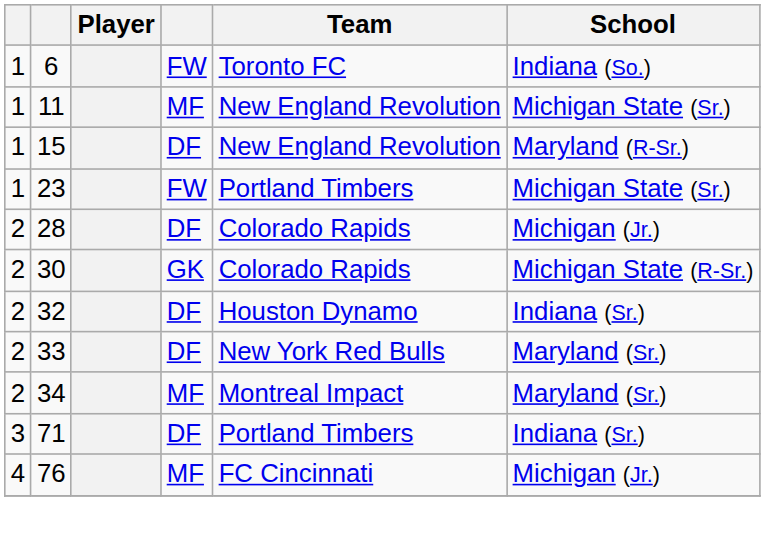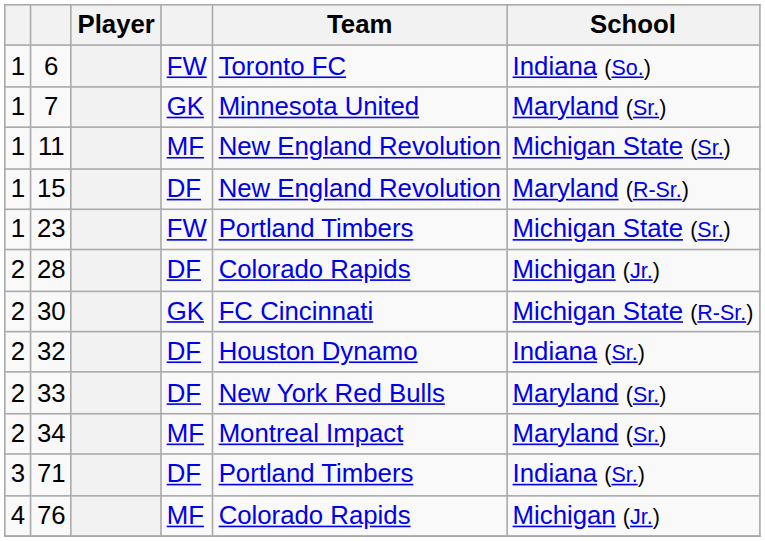 <table class="wikitable sortable plainrowheaders" style="text-align:left">
 <tr>
 <th scope="col"></th>
 <th scope="col"></th>
 <th scope="col">Player</th>
 <th scope="col"></th>
 <th scope="col">Team</th>
 <th scope="col">School</th>
 </tr>
 <tr>
 <td style="text-align:center;">1</td>
 <td style="text-align:center;">6</td>
 <th scope="row"></th>
 <td><a href='#'>FW</a></td>
 <td><a href='#'>Toronto FC</a></td>
 <td><a href='#'>Indiana</a> <small>(<a href='#'>So.</a>)</small></td>
+</tr>
+<tr>
+<td style="text-align:center;">1</td>
+<td style="text-align:center;">7</td>
+<th scope="row"></th>
+<td><a href='#'>GK</a></td>
+<td><a href='#'>Minnesota United</a></td>
+<td><a href='#'>Maryland</a> <small>(<a href='#'>Sr.</a>)</small></td>
 </tr>
 <tr>
 <td style="text-align:center;">1</td>
 <td style="text-align:center;">11</td>
 <th scope="row"></th>
 <td><a href='#'>MF</a></td>
 <td><a href='#'>New England Revolution</a></td>
 <td><a href='#'>Michigan State</a> <small>(<a href='#'>Sr.</a>)</small></td>
 </tr>
 <tr>
 <td style="text-align:center;">1</td>
 <td style="text-align:center;">15</td>
 <th scope="row"></th>
 <td><a href='#'>DF</a></td>
 <td><a href='#'>New England Revolution</a></td>
 <td><a href='#'>Maryland</a> <small>(<a href='#'>R-Sr.</a>)</small></td>
 </tr>
 <tr>
 <td style="text-align:center;">1</td>
 <td style="text-align:center;">23</td>
 <th scope="row"></th>
 <td><a href='#'>FW</a></td>
 <td><a href='#'>Portland Timbers</a></td>
 <td><a href='#'>Michigan State</a> <small>(<a href='#'>Sr.</a>)</small></td>
 </tr>
 <tr>
 <td style="text-align:center;">2</td>
 <td style="text-align:center;">28</td>
 <th scope="row"></th>
 <td><a href='#'>DF</a></td>
 <td><a href='#'>Colorado Rapids</a></td>
 <td><a href='#'>Michigan</a> <small>(<a href='#'>Jr.</a>)</small></td>
 </tr>
 <tr>
 <td style="text-align:center;">2</td>
 <td style="text-align:center;">30</td>
 <th scope="row"></th>
 <td><a href='#'>GK</a></td>
-<td><a href='#'>Colorado Rapids</a></td>
+<td><a href='#'>FC Cincinnati</a></td>
 <td><a href='#'>Michigan State</a> <small>(<a href='#'>R-Sr.</a>)</small></td>
 </tr>
 <tr>
 <td style="text-align:center;">2</td>
 <td style="text-align:center;">32</td>
 <th scope="row"></th>
 <td><a href='#'>DF</a></td>
 <td><a href='#'>Houston Dynamo</a></td>
 <td><a href='#'>Indiana</a> <small>(<a href='#'>Sr.</a>)</small></td>
 </tr>
 <tr>
 <td style="text-align:center;">2</td>
 <td style="text-align:center;">33</td>
 <th scope="row"></th>
 <td><a href='#'>DF</a></td>
 <td><a href='#'>New York Red Bulls</a></td>
 <td><a href='#'>Maryland</a> <small>(<a href='#'>Sr.</a>)</small></td>
 </tr>
 <tr>
 <td style="text-align:center;">2</td>
 <td style="text-align:center;">34</td>
 <th scope="row"></th>
 <td><a href='#'>MF</a></td>
 <td><a href='#'>Montreal Impact</a></td>
 <td><a href='#'>Maryland</a> <small>(<a href='#'>Sr.</a>)</small></td>
 </tr>
 <tr>
 <td style="text-align:center;">3</td>
 <td style="text-align:center;">71</td>
 <th scope="row"></th>
 <td><a href='#'>DF</a></td>
 <td><a href='#'>Portland Timbers</a></td>
 <td><a href='#'>Indiana</a> <small>(<a href='#'>Sr.</a>)</small></td>
 </tr>
 <tr>
 <td style="text-align:center;">4</td>
 <td style="text-align:center;">76</td>
 <th scope="row"></th>
 <td><a href='#'>MF</a></td>
-<td><a href='#'>FC Cincinnati</a></td>
+<td><a href='#'>Colorado Rapids</a></td>
 <td><a href='#'>Michigan</a> <small>(<a href='#'>Jr.</a>)</small></td>
 </tr>
 <tr>
 </tr>
 </table>
